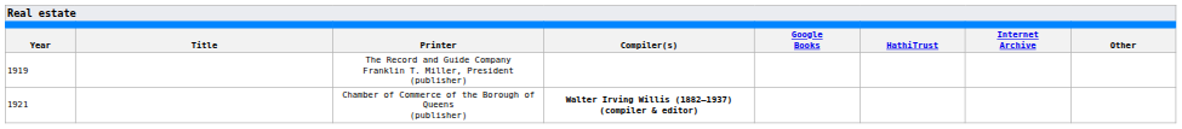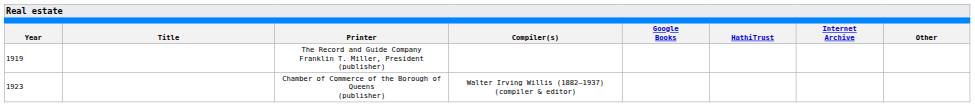 <table class="wikitable collapsible sortable static-row-numbers" cellpadding="1" style="color: black; background-color: #FFFFFF; font-size: 90%; width:100%">
 <tr class="static-row-header" style="text-align:center;vertical-align:bottom;">
 <th style="text-align:left; background:#eaecf0; border-style: solid; border-width: 0px 0px 0px 0px;" colspan=8><big><strong>Real estate</strong></big></th>
 </tr>
 <tr class="static-row-header" style="text-align:center;vertical-align:bottom;border-style: solid; border-color: #0085ff; border-width: 10px 0px 0px 0px;">
 <th>Year</th>
 <th>Title</th>
 <th>Printer</th>
 <th>Compiler(s)</th>
 <th><a href='#'>Google<br>Books</a></th>
 <th><a href='#'>HathiTrust</a></th>
 <th><a href='#'>Internet<br>Archive</a></th>
 <th>Other</th>
 </tr>
 <tr>
 <td width="6%;" data-sort-value="1919">1919</td>
 <td width="22%" data-sort-value="real estate record 1919"></td>
 <td style="text-align:center" width="18%" data-sort-value="record and guide 1919">The Record and Guide Company<br>Franklin T. Miller, President<br>(publisher)</td>
 <td style="text-align:center" width="18%"></td>
 <td style="text-align:center" width="9%" data-sort-value="university of illinois 1919"></td>
 <td style="text-align:center" width="9%"></td>
 <td style="text-align:center" width="9%"></td>
 <td style="text-align:center" width="9%"></td>
 </tr>
 <tr>
-<td width="6%;" data-sort-value="1923">1921</td>
+<td width="6%;" data-sort-value="1923">1923</td>
 <td width="22%" data-sort-value="mortgage investments 1923"></td>
 <td style="text-align:center" width="18%" data-sort-value="chamber of commerce 1923">Chamber of Commerce of the Borough of Queens<br>(publisher)</td>
-<td style="text-align:center" width="18%" data-sort-value="willis 1923"><strong>Walter Irving Willis (1882–1937)<br>(compiler & editor)</strong></td>
+<td style="text-align:center" width="18%" data-sort-value="willis 1923">Walter Irving Willis (1882–1937)<br>(compiler & editor)</td>
 <td style="text-align:center" width="9%" data-sort-value="columbia 1923"></td>
 <td style="text-align:center" width="9%"></td>
 <td style="text-align:center" width="9%"></td>
 <td style="text-align:center" width="9%"></td>
 </tr>
 </table>
